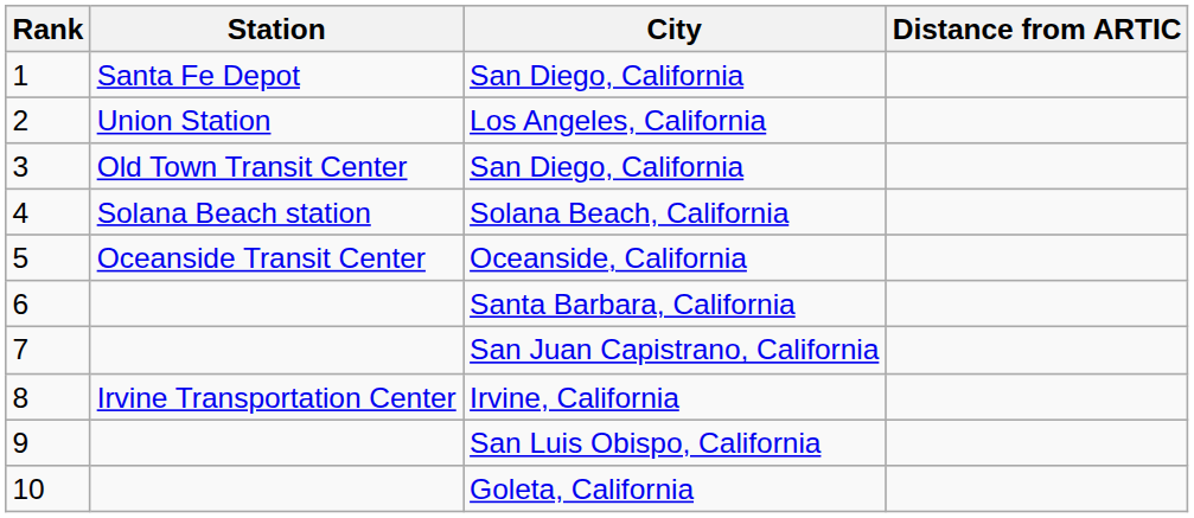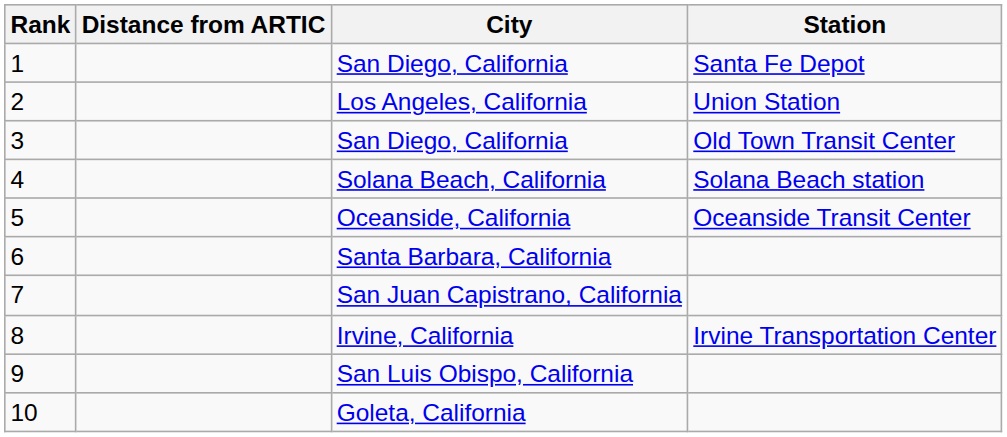 <table class="wikitable sortable" style="font-size: 95%">
 <tr>
 <th>Rank</th>
+<th>Distance from ARTIC</th>
+<th>City</th>
 <th>Station</th>
-<th>City</th>
-<th>Distance from ARTIC</th>
 </tr>
 <tr>
 <td>1</td>
+<td></td>
+<td><a href='#'>San Diego, California</a></td>
 <td><a href='#'>Santa Fe Depot</a></td>
-<td><a href='#'>San Diego, California</a></td>
-<td></td>
 </tr>
 <tr>
 <td>2</td>
+<td></td>
+<td><a href='#'>Los Angeles, California</a></td>
 <td><a href='#'>Union Station</a></td>
-<td><a href='#'>Los Angeles, California</a></td>
-<td></td>
 </tr>
 <tr>
 <td>3</td>
+<td></td>
+<td><a href='#'>San Diego, California</a></td>
 <td><a href='#'>Old Town Transit Center</a></td>
-<td><a href='#'>San Diego, California</a></td>
-<td></td>
 </tr>
 <tr>
 <td>4</td>
+<td></td>
+<td><a href='#'>Solana Beach, California</a></td>
 <td><a href='#'>Solana Beach station</a></td>
-<td><a href='#'>Solana Beach, California</a></td>
-<td></td>
 </tr>
 <tr>
 <td>5</td>
+<td></td>
+<td><a href='#'>Oceanside, California</a></td>
 <td><a href='#'>Oceanside Transit Center</a></td>
-<td><a href='#'>Oceanside, California</a></td>
-<td></td>
 </tr>
 <tr>
 <td>6</td>
 <td></td>
 <td><a href='#'>Santa Barbara, California</a></td>
 <td></td>
 </tr>
 <tr>
 <td>7</td>
 <td></td>
 <td><a href='#'>San Juan Capistrano, California</a></td>
 <td></td>
 </tr>
 <tr>
 <td>8</td>
+<td></td>
+<td><a href='#'>Irvine, California</a></td>
 <td><a href='#'>Irvine Transportation Center</a></td>
-<td><a href='#'>Irvine, California</a></td>
-<td></td>
 </tr>
 <tr>
 <td>9</td>
 <td></td>
 <td><a href='#'>San Luis Obispo, California</a></td>
 <td></td>
 </tr>
 <tr>
 <td>10</td>
 <td></td>
 <td><a href='#'>Goleta, California</a></td>
 <td></td>
 </tr>
 </table>
